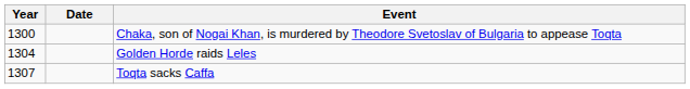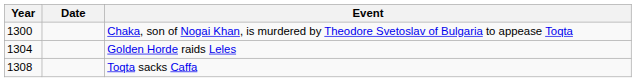 <table class="wikitable" width="100%">
 <tr>
 <th style="width:6%">Year</th>
 <th style="width:10%">Date</th>
 <th>Event</th>
 </tr>
 <tr>
 <td>1300</td>
 <td></td>
 <td><a href='#'>Chaka</a>, son of <a href='#'>Nogai Khan</a>, is murdered by <a href='#'>Theodore Svetoslav of Bulgaria</a> to appease <a href='#'>Toqta</a></td>
 </tr>
 <tr>
 <td>1304</td>
 <td></td>
 <td><a href='#'>Golden Horde</a> raids <a href='#'>Leles</a></td>
 </tr>
 <tr>
-<td>1307</td>
+<td>1308</td>
 <td></td>
 <td><a href='#'>Toqta</a> sacks <a href='#'>Caffa</a></td>
 </tr>
 </table>
